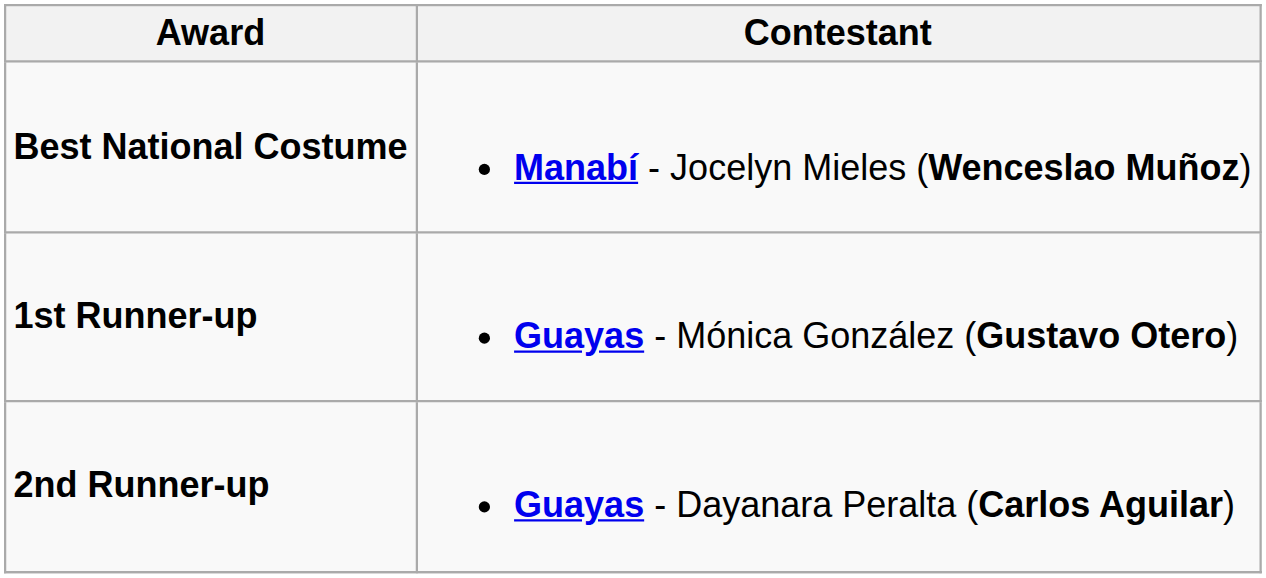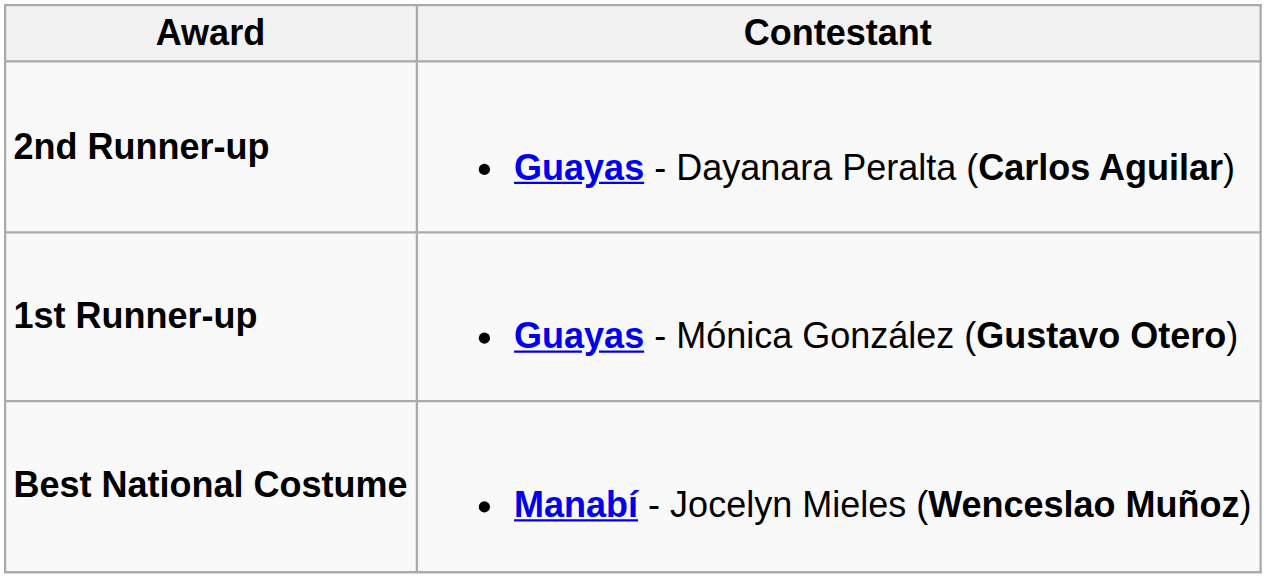 <table class="wikitable">
 <tr>
 <th>Award</th>
 <th>Contestant</th>
 </tr>
 <tr>
-<td><strong>Best National Costume</strong></td>
-<td><br><ul><li> <strong><a href='#'>Manabí</a></strong> - Jocelyn Mieles (<strong>Wenceslao Muñoz</strong>)</li></ul></td>
+<td><strong>2nd Runner-up</strong></td>
+<td><br><ul><li> <strong><a href='#'>Guayas</a></strong>  - Dayanara Peralta (<strong>Carlos Aguilar</strong>)</li></ul></td>
 </tr>
 <tr>
 <td><strong>1st Runner-up</strong></td>
 <td><br><ul><li> <strong><a href='#'>Guayas</a></strong> - Mónica González (<strong>Gustavo Otero</strong>)</li></ul></td>
 </tr>
 <tr>
-<td><strong>2nd Runner-up</strong></td>
-<td><br><ul><li> <strong><a href='#'>Guayas</a></strong>  - Dayanara Peralta (<strong>Carlos Aguilar</strong>)</li></ul></td>
+<td><strong>Best National Costume</strong></td>
+<td><br><ul><li> <strong><a href='#'>Manabí</a></strong> - Jocelyn Mieles (<strong>Wenceslao Muñoz</strong>)</li></ul></td>
 </tr>
 <tr>
 </tr>
 </table>
